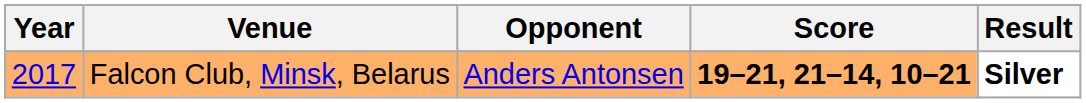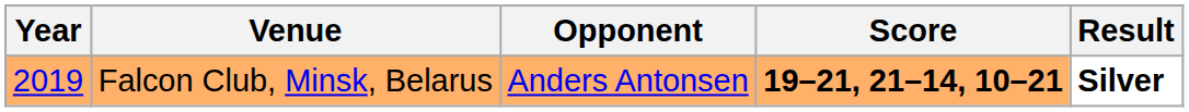 <table class="sortable wikitable" style="font-size: 90%;">
 <tr>
 <th>Year</th>
 <th>Venue</th>
 <th>Opponent</th>
 <th>Score</th>
 <th>Result</th>
 </tr>
 <tr style="background:#FFB069">
-<td align="center"><a href='#'>2017</a></td>
+<td align="center"><a href='#'>2019</a></td>
 <td align="left">Falcon Club, <a href='#'>Minsk</a>, Belarus</td>
 <td align="left"> <a href='#'>Anders Antonsen</a></td>
 <td align="left"><strong>19–21, 21–14, 10–21</strong></td>
 <td style="text-align:left; background:white"> <strong>Silver</strong></td>
 </tr>
 </table>
